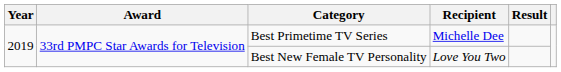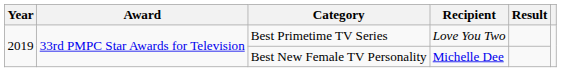 <table class="wikitable">
 <tr>
 <th>Year</th>
 <th>Award</th>
 <th>Category</th>
 <th>Recipient</th>
 <th>Result</th>
 <th></th>
 </tr>
 <tr>
 <td rowspan=2>2019</td>
 <td rowspan=2><a href='#'>33rd PMPC Star Awards for Television</a></td>
 <td>Best Primetime TV Series</td>
-<td><a href='#'>Michelle Dee</a></td>
+<td><em>Love You Two</em></td>
 <td></td>
 <td rowspan=2></td>
 </tr>
 <tr>
 <td>Best New Female TV Personality</td>
-<td><em>Love You Two</em></td>
+<td><a href='#'>Michelle Dee</a></td>
 <td></td>
 </tr>
 </table>
